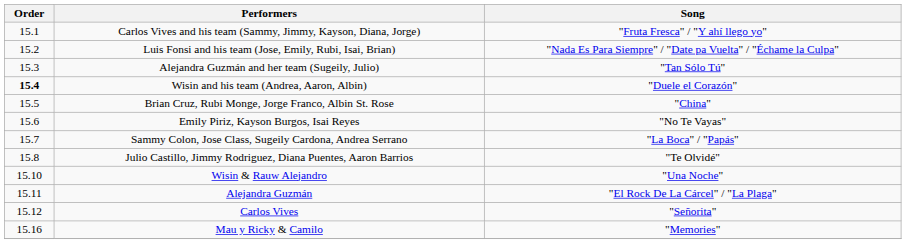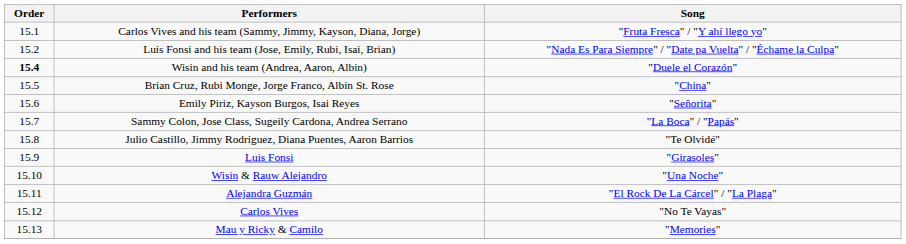 <table class="wikitable" style="text-align:center; width:100%;">
 <tr>
 <th>Order</th>
 <th>Performers</th>
 <th>Song</th>
 </tr>
 <tr>
 <td>15.1</td>
 <td>Carlos Vives and his team (Sammy, Jimmy, Kayson, Diana, Jorge)</td>
 <td>"<a href='#'>Fruta Fresca</a>" / "<a href='#'>Y ahí llego yo</a>"</td>
 </tr>
 <tr>
 <td>15.2</td>
 <td>Luis Fonsi and his team (Jose, Emily, Rubi, Isai, Brian)</td>
 <td>"<a href='#'>Nada Es Para Siempre</a>" / "<a href='#'>Date pa Vuelta</a>" / "<a href='#'>Échame la Culpa</a>"</td>
 </tr>
 <tr>
-<td>15.3</td>
-<td>Alejandra Guzmán and her team (Sugeily, Julio)</td>
-<td>"<a href='#'>Tan Sólo Tú</a>"</td>
-</tr>
-<tr>
 <td><strong>15.4</strong></td>
 <td>Wisin and his team (Andrea, Aaron, Albin)</td>
 <td>"<a href='#'>Duele el Corazón</a>"</td>
 </tr>
 <tr>
 <td>15.5</td>
 <td>Brian Cruz, Rubi Monge, Jorge Franco, Albin St. Rose</td>
 <td>"<a href='#'>China</a>"</td>
 </tr>
 <tr>
 <td>15.6</td>
 <td>Emily Piriz, Kayson Burgos, Isai Reyes</td>
-<td>"No Te Vayas"</td>
+<td>"<a href='#'>Señorita</a>"</td>
 </tr>
 <tr>
 <td>15.7</td>
 <td>Sammy Colon, Jose Class, Sugeily Cardona, Andrea Serrano</td>
 <td>"<a href='#'>La Boca</a>" / "<a href='#'>Papás</a>"</td>
 </tr>
 <tr>
 <td>15.8</td>
 <td>Julio Castillo, Jimmy Rodriguez, Diana Puentes, Aaron Barrios</td>
 <td>"Te Olvidé"</td>
+</tr>
+<tr>
+<td>15.9</td>
+<td><a href='#'>Luis Fonsi</a></td>
+<td>"<a href='#'>Girasoles</a>"</td>
 </tr>
 <tr>
 <td>15.10</td>
 <td><a href='#'>Wisin</a> & <a href='#'>Rauw Alejandro</a></td>
 <td>"<a href='#'>Una Noche</a>"</td>
 </tr>
 <tr>
 <td>15.11</td>
 <td><a href='#'>Alejandra Guzmán</a></td>
 <td>"<a href='#'>El Rock De La Cárcel</a>" / "<a href='#'>La Plaga</a>"</td>
 </tr>
 <tr>
 <td>15.12</td>
 <td><a href='#'>Carlos Vives</a></td>
-<td>"<a href='#'>Señorita</a>"</td>
+<td>"No Te Vayas"</td>
 </tr>
 <tr>
-<td>15.16</td>
+<td>15.13</td>
 <td><a href='#'>Mau y Ricky</a> & <a href='#'>Camilo</a></td>
 <td>"<a href='#'>Memories</a>"</td>
 </tr>
 <tr>
 </tr>
 </table>
